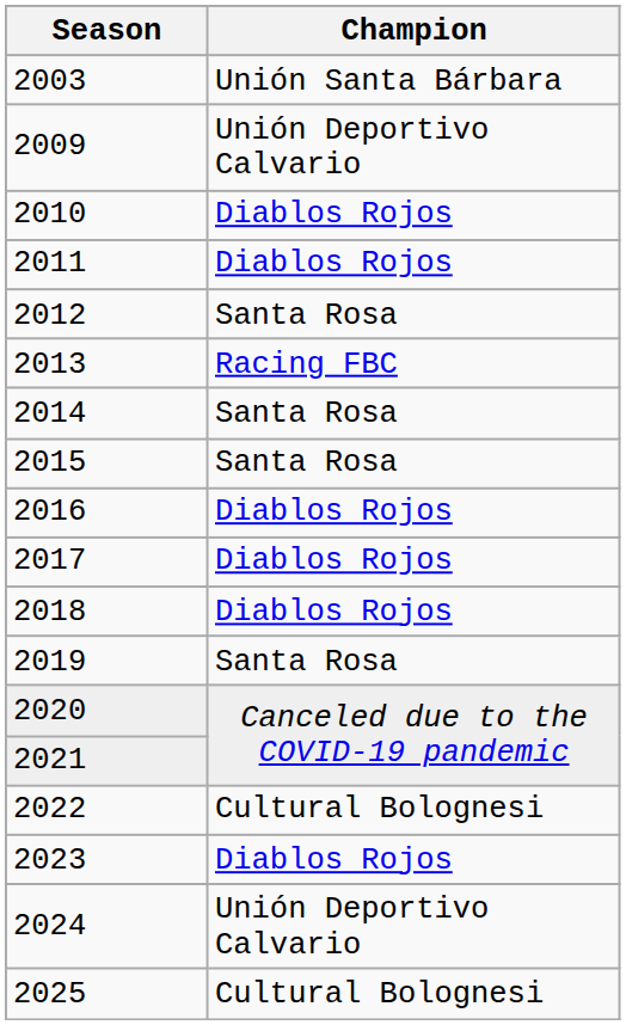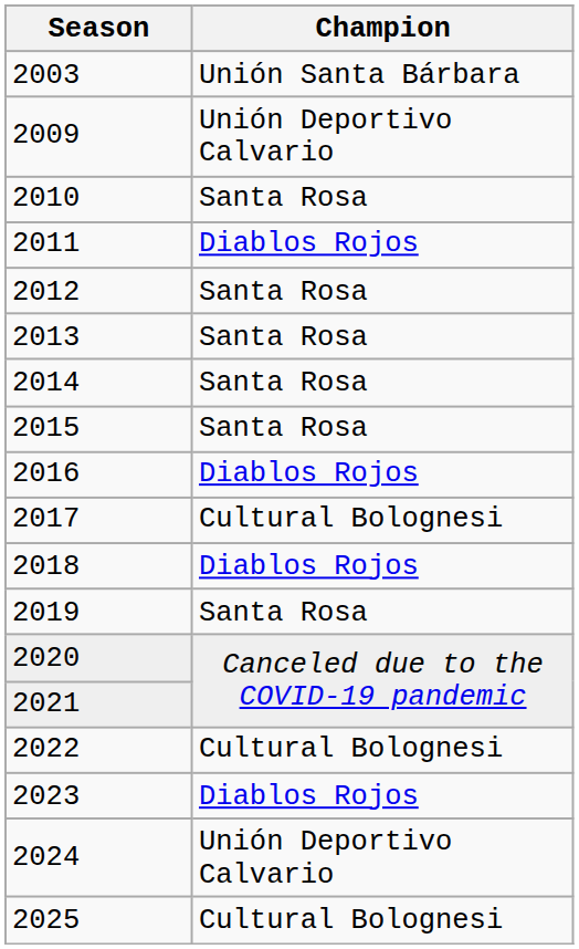 <table class="wikitable sortable">
 <tr>
 <th width=80px>Season</th>
 <th width=170px>Champion</th>
 </tr>
 <tr>
 <td>2003</td>
 <td>Unión Santa Bárbara</td>
 </tr>
 <tr>
 <td>2009</td>
 <td>Unión Deportivo Calvario</td>
 </tr>
 <tr>
 <td>2010</td>
-<td><a href='#'>Diablos Rojos</a></td>
+<td>Santa Rosa</td>
 </tr>
 <tr>
 <td>2011</td>
 <td><a href='#'>Diablos Rojos</a></td>
 </tr>
 <tr>
 <td>2012</td>
 <td>Santa Rosa</td>
 </tr>
 <tr>
 <td>2013</td>
-<td><a href='#'>Racing FBC</a></td>
+<td>Santa Rosa</td>
 </tr>
 <tr>
 <td>2014</td>
 <td>Santa Rosa</td>
 </tr>
 <tr>
 <td>2015</td>
 <td>Santa Rosa</td>
 </tr>
 <tr>
 <td>2016</td>
 <td><a href='#'>Diablos Rojos</a></td>
 </tr>
 <tr>
 <td>2017</td>
-<td><a href='#'>Diablos Rojos</a></td>
+<td>Cultural Bolognesi</td>
 </tr>
 <tr>
 <td>2018</td>
 <td><a href='#'>Diablos Rojos</a></td>
 </tr>
 <tr>
 <td>2019</td>
 <td>Santa Rosa</td>
 </tr>
 <tr bgcolor=#efefef>
 <td>2020</td>
 <td rowspan=2 colspan="1" align=center><em>Canceled due to the <a href='#'>COVID-19 pandemic</a></em></td>
 </tr>
 <tr bgcolor=#efefef>
 <td>2021</td>
 </tr>
 <tr>
 <td>2022</td>
 <td>Cultural Bolognesi</td>
 </tr>
 <tr>
 <td>2023</td>
 <td><a href='#'>Diablos Rojos</a></td>
 </tr>
 <tr>
 <td>2024</td>
 <td>Unión Deportivo Calvario</td>
 </tr>
 <tr>
 <td>2025</td>
 <td>Cultural Bolognesi</td>
 </tr>
 <tr>
 </tr>
 </table>
